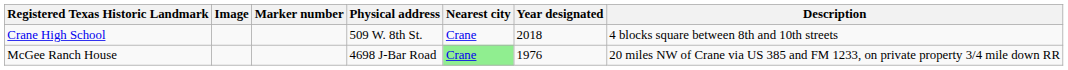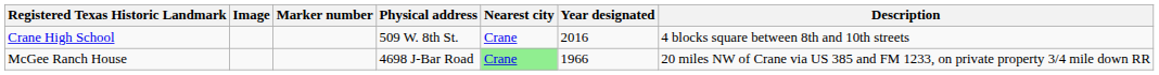 <table class="wikitable sortable">
 <tr>
 <th>Registered Texas Historic Landmark</th>
 <th>Image</th>
 <th>Marker number</th>
 <th>Physical address</th>
 <th>Nearest city</th>
 <th>Year designated</th>
 <th>Description</th>
 </tr>
 <tr>
 <td><a href='#'>Crane High School</a></td>
 <td></td>
 <td></td>
 <td>509 W. 8th St.<br></td>
 <td><a href='#'>Crane</a></td>
-<td>2018</td>
+<td>2016</td>
 <td>4 blocks square between 8th and 10th streets</td>
 </tr>
 <tr>
 <td>McGee Ranch House</td>
 <td></td>
 <td></td>
 <td>4698 J-Bar Road<br></td>
 <td style="background: lightgreen;"><a href='#'>Crane</a></td>
-<td>1976</td>
+<td>1966</td>
 <td>20 miles NW of Crane via US 385 and FM 1233, on private property 3/4 mile down RR</td>
 </tr>
 </table>
